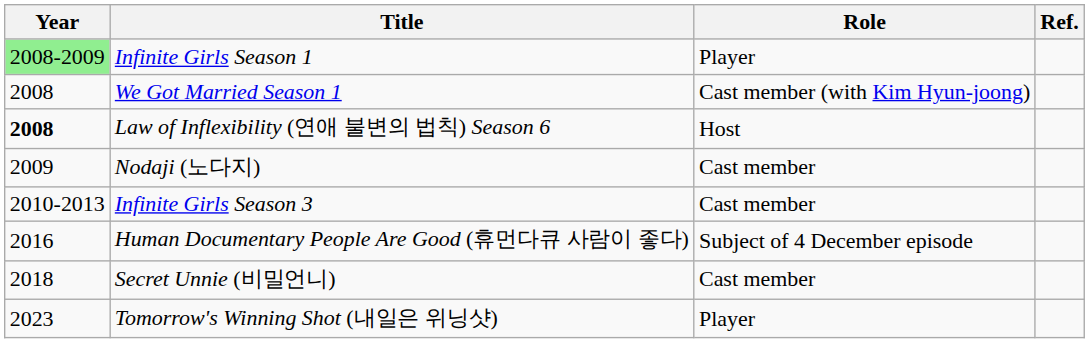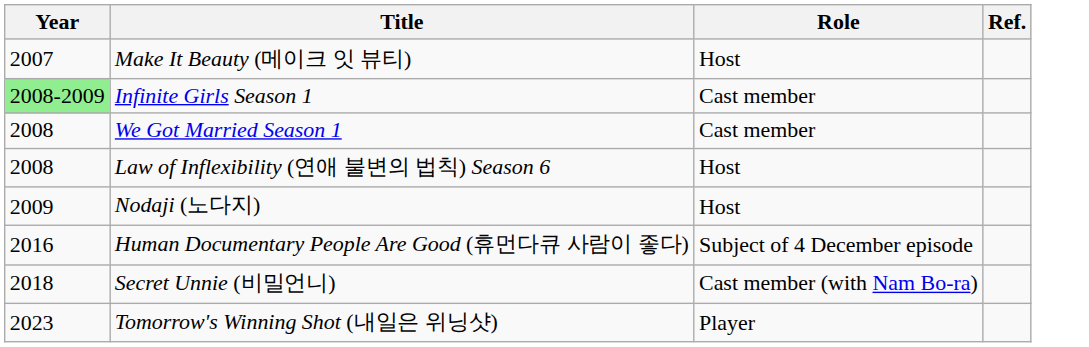 <table class="wikitable">
 <tr>
 <th>Year</th>
 <th>Title</th>
 <th>Role</th>
 <th>Ref.</th>
 </tr>
 <tr>
+<td>2007</td>
+<td><em>Make It Beauty</em> (메이크 잇 뷰티)</td>
+<td>Host</td>
+<td></td>
+</tr>
+<tr>
 <td style="background: lightgreen;">2008-2009</td>
 <td><em><a href='#'>Infinite Girls</a> Season 1</em></td>
-<td>Player</td>
+<td>Cast member</td>
 <td></td>
 </tr>
 <tr>
 <td>2008</td>
 <td><em><a href='#'>We Got Married Season 1</a></em></td>
-<td>Cast member (with <a href='#'>Kim Hyun-joong</a>)</td>
+<td>Cast member</td>
 <td></td>
 </tr>
 <tr>
-<td><strong>2008</strong></td>
+<td>2008</td>
 <td><em>Law of Inflexibility</em> (연애 불변의 법칙) <em>Season 6</em></td>
 <td>Host</td>
 <td></td>
 </tr>
 <tr>
 <td>2009</td>
 <td><em>Nodaji</em> (노다지)</td>
-<td>Cast member</td>
-<td></td>
-</tr>
-<tr>
-<td>2010-2013</td>
-<td><em><a href='#'>Infinite Girls</a> Season 3</em></td>
-<td>Cast member</td>
+<td>Host</td>
 <td></td>
 </tr>
 <tr>
 <td>2016</td>
 <td><em>Human Documentary People Are Good</em> (휴먼다큐 사람이 좋다)</td>
 <td>Subject of 4 December episode</td>
 <td></td>
 </tr>
 <tr>
 <td>2018</td>
 <td><em>Secret Unnie</em> (비밀언니)</td>
-<td>Cast member</td>
+<td>Cast member (with <a href='#'>Nam Bo-ra</a>)</td>
 <td></td>
 </tr>
 <tr>
 <td>2023</td>
 <td><em>Tomorrow's Winning Shot</em> (내일은 위닝샷)</td>
 <td>Player</td>
 <td></td>
 </tr>
 </table>
